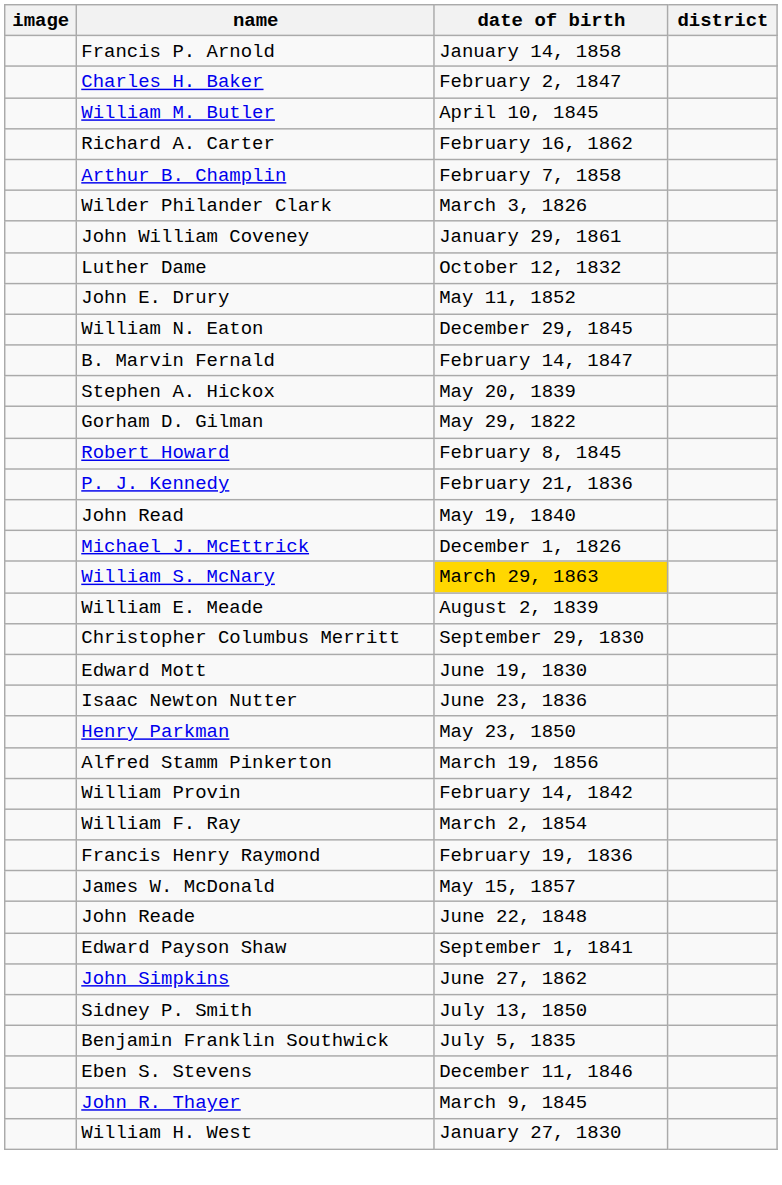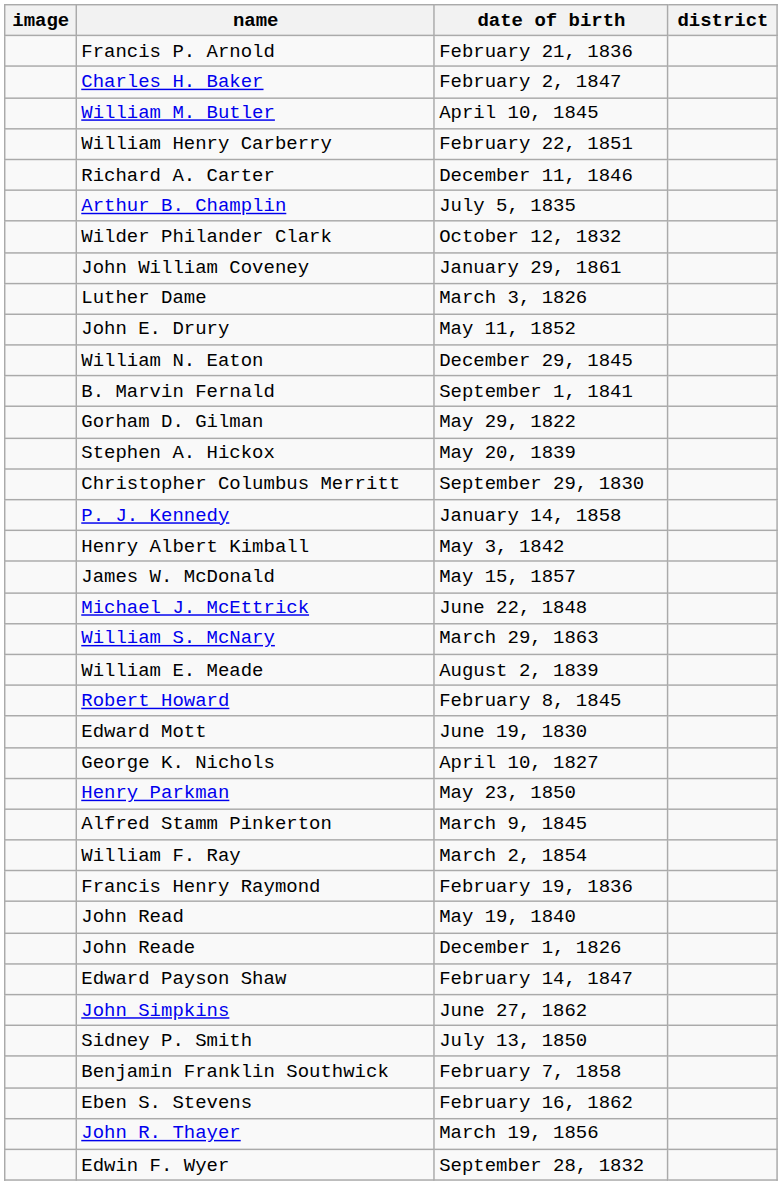 <table class='wikitable sortable' style="width:60%">
 <tr>
 <th>image</th>
 <th>name </th>
 <th data-sort-type=date>date of birth </th>
 <th>district</th>
 </tr>
 <tr>
 <td></td>
 <td>Francis P. Arnold</td>
-<td>January 14, 1858</td>
+<td>February 21, 1836</td>
 <td></td>
 </tr>
 <tr>
 <td></td>
 <td><a href='#'>Charles H. Baker</a></td>
 <td>February 2, 1847</td>
 <td></td>
 </tr>
 <tr>
 <td></td>
 <td><a href='#'>William M. Butler</a></td>
 <td>April 10, 1845</td>
 <td></td>
 </tr>
 <tr>
 <td></td>
+<td>William Henry Carberry</td>
+<td>February 22, 1851</td>
+<td></td>
+</tr>
+<tr>
+<td></td>
 <td>Richard A. Carter</td>
-<td>February 16, 1862</td>
+<td>December 11, 1846</td>
 <td></td>
 </tr>
 <tr>
 <td></td>
 <td><a href='#'>Arthur B. Champlin</a></td>
-<td>February 7, 1858</td>
+<td>July 5, 1835</td>
 <td></td>
 </tr>
 <tr>
 <td></td>
 <td>Wilder Philander Clark</td>
-<td>March 3, 1826</td>
+<td>October 12, 1832</td>
 <td></td>
 </tr>
 <tr>
 <td></td>
 <td>John William Coveney</td>
 <td>January 29, 1861</td>
 <td></td>
 </tr>
 <tr>
 <td></td>
 <td>Luther Dame</td>
-<td>October 12, 1832</td>
+<td>March 3, 1826</td>
 <td></td>
 </tr>
 <tr>
 <td></td>
 <td>John E. Drury</td>
 <td>May 11, 1852</td>
 <td></td>
 </tr>
 <tr>
 <td></td>
 <td>William N. Eaton</td>
 <td>December 29, 1845</td>
 <td></td>
 </tr>
 <tr>
 <td></td>
 <td>B. Marvin Fernald</td>
-<td>February 14, 1847</td>
+<td>September 1, 1841</td>
+<td></td>
+</tr>
+<tr>
+<td></td>
+<td>Gorham D. Gilman</td>
+<td>May 29, 1822</td>
 <td></td>
 </tr>
 <tr>
 <td></td>
 <td>Stephen A. Hickox</td>
 <td>May 20, 1839</td>
 <td></td>
 </tr>
 <tr>
 <td></td>
-<td>Gorham D. Gilman</td>
-<td>May 29, 1822</td>
+<td>Christopher Columbus Merritt</td>
+<td>September 29, 1830</td>
+<td></td>
+</tr>
+<tr>
+<td></td>
+<td><a href='#'>P. J. Kennedy</a></td>
+<td>January 14, 1858</td>
+<td></td>
+</tr>
+<tr>
+<td></td>
+<td>Henry Albert Kimball</td>
+<td>May 3, 1842</td>
+<td></td>
+</tr>
+<tr>
+<td></td>
+<td>James W. McDonald</td>
+<td>May 15, 1857</td>
+<td></td>
+</tr>
+<tr>
+<td></td>
+<td><a href='#'>Michael J. McEttrick</a></td>
+<td>June 22, 1848</td>
+<td></td>
+</tr>
+<tr>
+<td></td>
+<td><a href='#'>William S. McNary</a></td>
+<td>March 29, 1863</td>
+<td></td>
+</tr>
+<tr>
+<td></td>
+<td>William E. Meade</td>
+<td>August 2, 1839</td>
 <td></td>
 </tr>
 <tr>
 <td></td>
 <td><a href='#'>Robert Howard</a></td>
 <td>February 8, 1845</td>
 <td></td>
 </tr>
 <tr>
 <td></td>
-<td><a href='#'>P. J. Kennedy</a></td>
-<td>February 21, 1836</td>
-<td></td>
-</tr>
-<tr>
-<td></td>
-<td>John Read</td>
-<td>May 19, 1840</td>
-<td></td>
-</tr>
-<tr>
-<td></td>
-<td><a href='#'>Michael J. McEttrick</a></td>
-<td>December 1, 1826</td>
-<td></td>
-</tr>
-<tr>
-<td></td>
-<td><a href='#'>William S. McNary</a></td>
-<td style="background: gold;">March 29, 1863</td>
-<td></td>
-</tr>
-<tr>
-<td></td>
-<td>William E. Meade</td>
-<td>August 2, 1839</td>
-<td></td>
-</tr>
-<tr>
-<td></td>
-<td>Christopher Columbus Merritt</td>
-<td>September 29, 1830</td>
-<td></td>
-</tr>
-<tr>
-<td></td>
 <td>Edward Mott</td>
 <td>June 19, 1830</td>
 <td></td>
 </tr>
 <tr>
 <td></td>
-<td>Isaac Newton Nutter</td>
-<td>June 23, 1836</td>
+<td>George K. Nichols</td>
+<td>April 10, 1827</td>
 <td></td>
 </tr>
 <tr>
 <td></td>
 <td><a href='#'>Henry Parkman</a></td>
 <td>May 23, 1850</td>
 <td></td>
 </tr>
 <tr>
 <td></td>
 <td>Alfred Stamm Pinkerton</td>
-<td>March 19, 1856</td>
-<td></td>
-</tr>
-<tr>
-<td></td>
-<td>William Provin</td>
-<td>February 14, 1842</td>
+<td>March 9, 1845</td>
 <td></td>
 </tr>
 <tr>
 <td></td>
 <td>William F. Ray</td>
 <td>March 2, 1854</td>
 <td></td>
 </tr>
 <tr>
 <td></td>
 <td>Francis Henry Raymond</td>
 <td>February 19, 1836</td>
 <td></td>
 </tr>
 <tr>
 <td></td>
-<td>James W. McDonald</td>
-<td>May 15, 1857</td>
+<td>John Read</td>
+<td>May 19, 1840</td>
 <td></td>
 </tr>
 <tr>
 <td></td>
 <td>John Reade</td>
-<td>June 22, 1848</td>
+<td>December 1, 1826</td>
 <td></td>
 </tr>
 <tr>
 <td></td>
 <td>Edward Payson Shaw</td>
-<td>September 1, 1841</td>
+<td>February 14, 1847</td>
 <td></td>
 </tr>
 <tr>
 <td></td>
 <td><a href='#'>John Simpkins</a></td>
 <td>June 27, 1862</td>
 <td></td>
 </tr>
 <tr>
 <td></td>
 <td>Sidney P. Smith</td>
 <td>July 13, 1850</td>
 <td></td>
 </tr>
 <tr>
 <td></td>
 <td>Benjamin Franklin Southwick</td>
-<td>July 5, 1835</td>
+<td>February 7, 1858</td>
 <td></td>
 </tr>
 <tr>
 <td></td>
 <td>Eben S. Stevens</td>
-<td>December 11, 1846</td>
+<td>February 16, 1862</td>
 <td></td>
 </tr>
 <tr>
 <td></td>
 <td><a href='#'>John R. Thayer</a></td>
-<td>March 9, 1845</td>
+<td>March 19, 1856</td>
 <td></td>
 </tr>
 <tr>
 <td></td>
-<td>William H. West</td>
-<td>January 27, 1830</td>
+<td>Edwin F. Wyer</td>
+<td>September 28, 1832</td>
 <td></td>
 </tr>
 </table>
